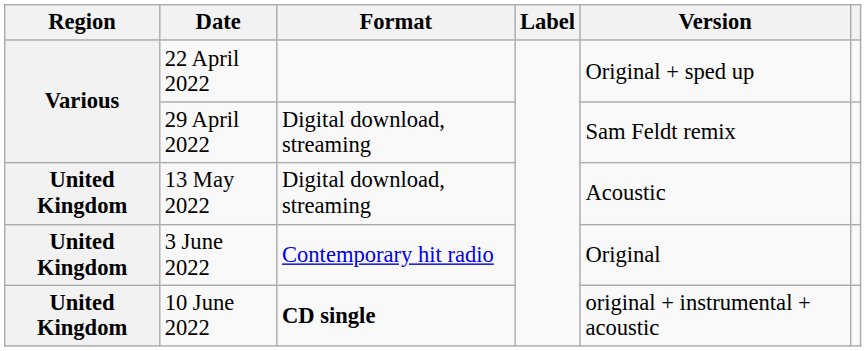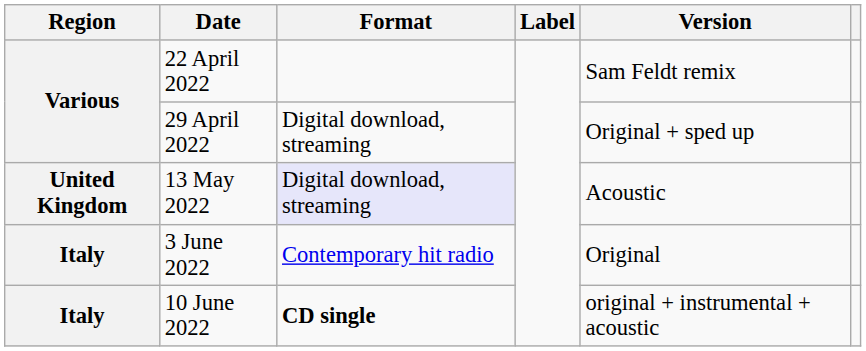 <table class="wikitable plainrowheaders">
 <tr>
 <th scope="col">Region</th>
 <th scope="col">Date</th>
 <th scope="col">Format</th>
 <th scope="col">Label</th>
 <th scope="col">Version</th>
 <th scope="col"></th>
 </tr>
 <tr>
 <th scope="row" rowspan="2">Various</th>
 <td>22 April 2022</td>
 <td></td>
 <td rowspan="5"></td>
-<td>Original + sped up</td>
+<td>Sam Feldt remix</td>
 <td></td>
 </tr>
 <tr>
 <td>29 April 2022</td>
 <td>Digital download, streaming</td>
-<td>Sam Feldt remix</td>
+<td>Original + sped up</td>
 <td></td>
 </tr>
 <tr>
 <th scope="row">United Kingdom</th>
 <td>13 May 2022</td>
-<td>Digital download, streaming</td>
+<td style="background: lavender;">Digital download, streaming</td>
 <td>Acoustic</td>
 <td></td>
 </tr>
 <tr>
-<th scope="row">United Kingdom</th>
+<th scope="row">Italy</th>
 <td>3 June 2022</td>
 <td><a href='#'>Contemporary hit radio</a></td>
 <td>Original</td>
 <td></td>
 </tr>
 <tr>
-<th scope="row">United Kingdom</th>
+<th scope="row">Italy</th>
 <td>10 June 2022</td>
 <td><strong>CD single</strong></td>
 <td>original + instrumental + acoustic</td>
 </tr>
 </table>
